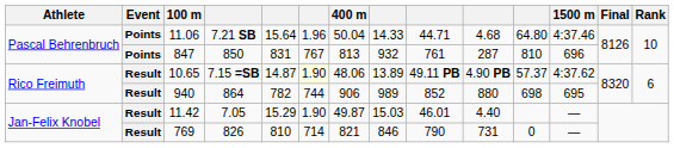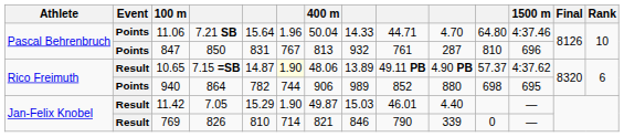 <table class="wikitable" style="font-size:90%">
 <tr>
 <th>Athlete</th>
 <th>Event</th>
 <th>100 m</th>
 <th></th>
 <th></th>
 <th></th>
 <th>400 m</th>
 <th></th>
 <th></th>
 <th></th>
 <th></th>
 <th>1500 m</th>
 <th>Final</th>
 <th>Rank</th>
 </tr>
 <tr align=center>
 <td rowspan=2 align=left><a href='#'>Pascal Behrenbruch</a></td>
 <th style="font-size:95%">Points</th>
 <td>11.06</td>
 <td>7.21 <strong>SB</strong></td>
 <td>15.64</td>
 <td>1.96</td>
 <td>50.04</td>
 <td>14.33</td>
 <td>44.71</td>
-<td>4.68</td>
+<td>4.70</td>
 <td>64.80</td>
 <td>4:37.46</td>
 <td rowspan=2>8126</td>
 <td rowspan=2>10</td>
 </tr>
 <tr align=center>
 <th style="font-size:95%">Points</th>
 <td>847</td>
 <td>850</td>
 <td>831</td>
 <td>767</td>
 <td>813</td>
 <td>932</td>
 <td>761</td>
 <td>287</td>
 <td>810</td>
 <td>696</td>
 </tr>
 <tr align=center>
 <td rowspan=2 align=left><a href='#'>Rico Freimuth</a></td>
 <th style="font-size:95%">Result</th>
 <td>10.65</td>
 <td>7.15 <strong>=SB</strong></td>
 <td>14.87</td>
 <td style="background: lightyellow;">1.90</td>
 <td>48.06</td>
 <td>13.89</td>
 <td>49.11 <strong>PB</strong></td>
 <td>4.90 <strong>PB</strong></td>
 <td>57.37</td>
 <td>4:37.62</td>
 <td rowspan=2>8320</td>
 <td rowspan=2>6</td>
 </tr>
 <tr align=center>
-<th style="font-size:95%">Result</th>
+<th style="font-size:95%">Points</th>
 <td>940</td>
 <td>864</td>
 <td>782</td>
 <td>744</td>
 <td>906</td>
 <td>989</td>
 <td>852</td>
 <td>880</td>
 <td>698</td>
 <td>695</td>
 </tr>
 <tr align=center>
 <td rowspan=2 align=left><a href='#'>Jan-Felix Knobel</a></td>
 <th style="font-size:95%">Result</th>
 <td>11.42</td>
 <td>7.05</td>
 <td>15.29</td>
 <td>1.90</td>
 <td>49.87</td>
 <td>15.03</td>
 <td>46.01</td>
 <td>4.40</td>
 <td></td>
 <td>—</td>
 <td rowspan=2 colspan=2></td>
 </tr>
 <tr align=center>
 <th style="font-size:95%">Result</th>
 <td>769</td>
 <td>826</td>
 <td>810</td>
 <td>714</td>
 <td>821</td>
 <td>846</td>
 <td>790</td>
-<td>731</td>
+<td>339</td>
 <td>0</td>
 <td>—</td>
 </tr>
 </table>
